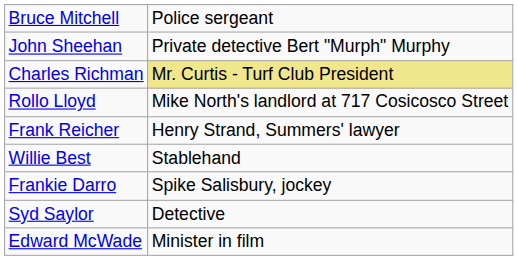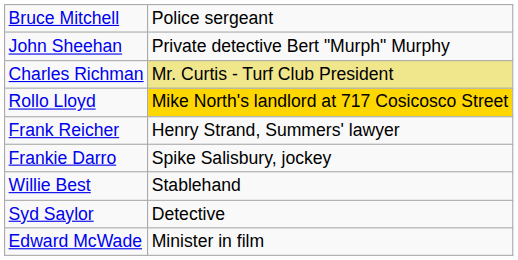 <table class=wikitable>
 <tr>
 <td><a href='#'>Bruce Mitchell</a></td>
 <td>Police sergeant</td>
 </tr>
 <tr>
 <td><a href='#'>John Sheehan</a></td>
 <td>Private detective Bert "Murph" Murphy</td>
 </tr>
 <tr>
 <td><a href='#'>Charles Richman</a></td>
 <td style="background: khaki;">Mr. Curtis - Turf Club President</td>
 </tr>
 <tr>
 <td><a href='#'>Rollo Lloyd</a></td>
-<td>Mike North's landlord at 717 Cosicosco Street</td>
+<td style="background: gold;">Mike North's landlord at 717 Cosicosco Street</td>
 </tr>
 <tr>
 <td><a href='#'>Frank Reicher</a></td>
 <td>Henry Strand, Summers' lawyer</td>
 </tr>
 <tr>
+<td><a href='#'>Frankie Darro</a></td>
+<td>Spike Salisbury, jockey</td>
+</tr>
+<tr>
 <td><a href='#'>Willie Best</a></td>
 <td>Stablehand</td>
-</tr>
-<tr>
-<td><a href='#'>Frankie Darro</a></td>
-<td>Spike Salisbury, jockey</td>
 </tr>
 <tr>
 <td><a href='#'>Syd Saylor</a></td>
 <td>Detective</td>
 </tr>
 <tr>
 <td><a href='#'>Edward McWade</a></td>
 <td>Minister in film</td>
 </tr>
 </table>
